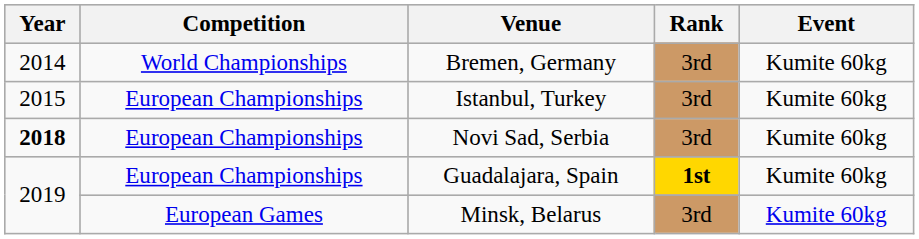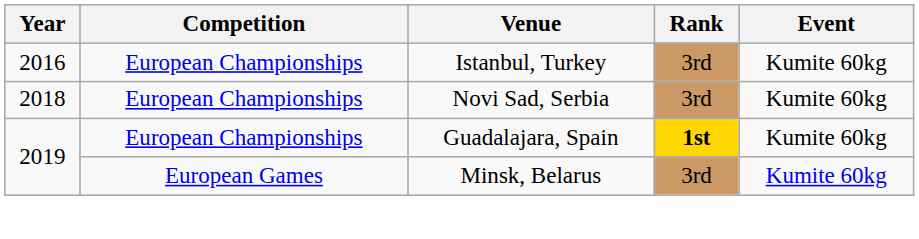 <table class="wikitable sortable" width=45% style="font-size:90%; text-align:center;">
 <tr>
 <th>Year</th>
 <th>Competition</th>
 <th>Venue</th>
 <th>Rank</th>
 <th>Event</th>
 </tr>
 <tr>
-<td>2014</td>
-<td><a href='#'>World Championships</a></td>
-<td>Bremen, Germany</td>
-<td bgcolor="cc9966">3rd</td>
-<td>Kumite 60kg</td>
-</tr>
-<tr>
-<td>2015</td>
+<td>2016</td>
 <td><a href='#'>European Championships</a></td>
 <td>Istanbul, Turkey</td>
 <td bgcolor="cc9966">3rd</td>
 <td>Kumite 60kg</td>
 </tr>
 <tr>
-<td><strong>2018</strong></td>
+<td>2018</td>
 <td><a href='#'>European Championships</a></td>
 <td>Novi Sad, Serbia</td>
 <td bgcolor="cc9966">3rd</td>
 <td>Kumite 60kg</td>
 </tr>
 <tr>
 <td rowspan=2>2019</td>
 <td><a href='#'>European Championships</a></td>
 <td>Guadalajara, Spain</td>
 <td bgcolor="gold"><strong>1st</strong></td>
 <td>Kumite 60kg</td>
 </tr>
 <tr>
 <td><a href='#'>European Games</a></td>
 <td>Minsk, Belarus</td>
 <td bgcolor="cc9966">3rd</td>
 <td><a href='#'>Kumite 60kg</a></td>
 </tr>
 </table>
